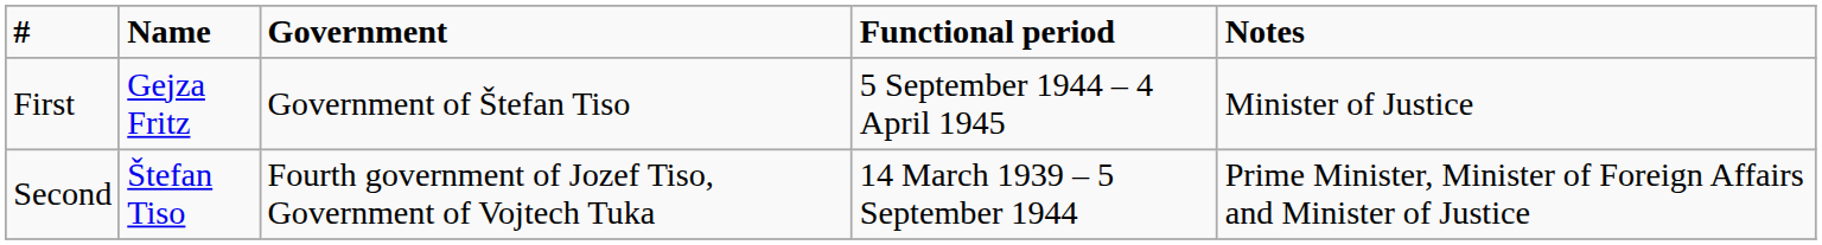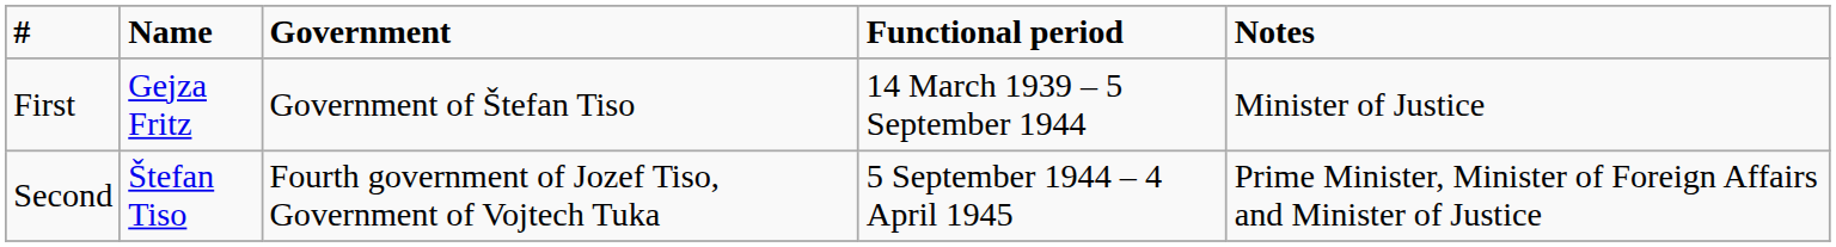 <table class="wikitable">
 <tr>
 <td><strong>#</strong></td>
 <td><strong>Name</strong></td>
 <td><strong>Government</strong></td>
 <td><strong>Functional period</strong></td>
 <td><strong>Notes</strong></td>
 </tr>
 <tr>
 <td>First</td>
 <td><a href='#'>Gejza Fritz</a></td>
 <td>Government of Štefan Tiso</td>
-<td>5 September 1944 – 4 April 1945</td>
+<td>14 March 1939 – 5 September 1944</td>
 <td>Minister of Justice</td>
 </tr>
 <tr>
 <td>Second</td>
 <td><a href='#'>Štefan Tiso</a></td>
 <td>Fourth government of Jozef Tiso, Government of Vojtech Tuka</td>
-<td>14 March 1939 – 5 September 1944</td>
+<td>5 September 1944 – 4 April 1945</td>
 <td>Prime Minister, Minister of Foreign Affairs and Minister of Justice</td>
 </tr>
 </table>
